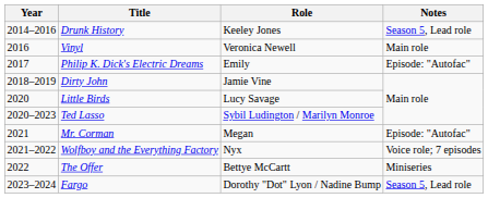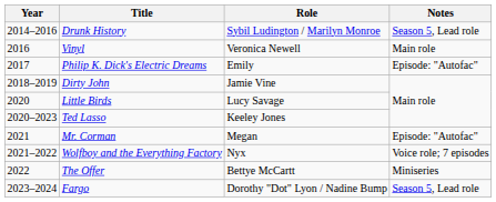 <table class="wikitable sortable" >
 <tr>
 <th>Year</th>
 <th>Title</th>
 <th>Role</th>
 <th class="unsortable">Notes</th>
 </tr>
 <tr>
 <td>2014–2016</td>
 <td><em><a href='#'>Drunk History</a></em></td>
-<td>Keeley Jones</td>
+<td><a href='#'>Sybil Ludington</a> / <a href='#'>Marilyn Monroe</a></td>
 <td><a href='#'>Season 5</a>, Lead role</td>
 </tr>
 <tr>
 <td>2016</td>
 <td><em><a href='#'>Vinyl</a></em></td>
 <td>Veronica Newell</td>
 <td>Main role</td>
 </tr>
 <tr>
 <td>2017</td>
 <td><em><a href='#'>Philip K. Dick's Electric Dreams</a></em></td>
 <td>Emily</td>
 <td>Episode: "Autofac"</td>
 </tr>
 <tr>
 <td>2018–2019</td>
 <td><em><a href='#'>Dirty John</a></em></td>
 <td>Jamie Vine</td>
 <td rowspan="3">Main role</td>
 </tr>
 <tr>
 <td>2020</td>
 <td><em><a href='#'>Little Birds</a></em></td>
 <td>Lucy Savage</td>
 </tr>
 <tr>
 <td>2020–2023</td>
 <td><em><a href='#'>Ted Lasso</a></em></td>
-<td><a href='#'>Sybil Ludington</a> / <a href='#'>Marilyn Monroe</a></td>
+<td>Keeley Jones</td>
 </tr>
 <tr>
 <td>2021</td>
 <td><em><a href='#'>Mr. Corman</a></em></td>
 <td>Megan</td>
 <td>Episode: "Autofac"</td>
 </tr>
 <tr>
 <td>2021–2022</td>
 <td><em><a href='#'>Wolfboy and the Everything Factory</a></em></td>
 <td>Nyx</td>
 <td>Voice role; 7 episodes</td>
 </tr>
 <tr>
 <td>2022</td>
 <td><em><a href='#'>The Offer</a></em></td>
 <td>Bettye McCartt</td>
 <td>Miniseries</td>
 </tr>
 <tr>
 <td>2023–2024</td>
 <td><em><a href='#'>Fargo</a></em></td>
 <td>Dorothy "Dot" Lyon / Nadine Bump</td>
 <td><a href='#'>Season 5</a>, Lead role</td>
 </tr>
 </table>
